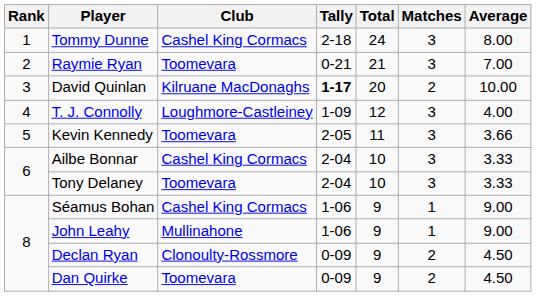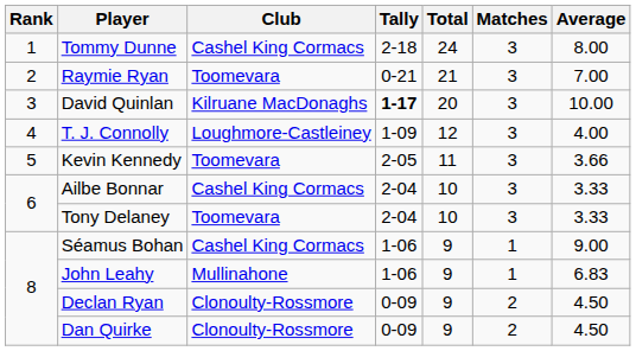 <table class="wikitable">
 <tr>
 <th>Rank</th>
 <th>Player</th>
 <th>Club</th>
 <th>Tally</th>
 <th>Total</th>
 <th>Matches</th>
 <th>Average</th>
 </tr>
 <tr>
 <td rowspan="1" style="text-align:center;">1</td>
 <td><a href='#'>Tommy Dunne</a></td>
 <td><a href='#'>Cashel King Cormacs</a></td>
 <td align=center>2-18</td>
 <td align=center>24</td>
 <td align=center>3</td>
 <td align=center>8.00</td>
 </tr>
 <tr>
 <td rowspan="1" style="text-align:center;">2</td>
 <td><a href='#'>Raymie Ryan</a></td>
 <td><a href='#'>Toomevara</a></td>
 <td align=center>0-21</td>
 <td align=center>21</td>
 <td align=center>3</td>
 <td align=center>7.00</td>
 </tr>
 <tr>
 <td rowspan="1" style="text-align:center;">3</td>
 <td>David Quinlan</td>
 <td><a href='#'>Kilruane MacDonaghs</a></td>
 <td align=center><strong>1-17</strong></td>
 <td align=center>20</td>
-<td align=center>2</td>
+<td align=center>3</td>
 <td align=center>10.00</td>
 </tr>
 <tr>
 <td rowspan="1" style="text-align:center;">4</td>
 <td><a href='#'>T. J. Connolly</a></td>
 <td><a href='#'>Loughmore-Castleiney</a></td>
 <td align=center>1-09</td>
 <td align=center>12</td>
 <td align=center>3</td>
 <td align=center>4.00</td>
 </tr>
 <tr>
 <td rowspan="1" style="text-align:center;">5</td>
 <td>Kevin Kennedy</td>
 <td><a href='#'>Toomevara</a></td>
 <td align=center>2-05</td>
 <td align=center>11</td>
 <td align=center>3</td>
 <td align=center>3.66</td>
 </tr>
 <tr>
 <td rowspan="2" style="text-align:center;">6</td>
 <td>Ailbe Bonnar</td>
 <td><a href='#'>Cashel King Cormacs</a></td>
 <td align=center>2-04</td>
 <td align=center>10</td>
 <td align=center>3</td>
 <td align=center>3.33</td>
 </tr>
 <tr>
 <td>Tony Delaney</td>
 <td><a href='#'>Toomevara</a></td>
 <td align=center>2-04</td>
 <td align=center>10</td>
 <td align=center>3</td>
 <td align=center>3.33</td>
 </tr>
 <tr>
 <td rowspan="4" style="text-align:center;">8</td>
 <td>Séamus Bohan</td>
 <td><a href='#'>Cashel King Cormacs</a></td>
 <td align=center>1-06</td>
 <td align=center>9</td>
 <td align=center>1</td>
 <td align=center>9.00</td>
 </tr>
 <tr>
 <td><a href='#'>John Leahy</a></td>
 <td><a href='#'>Mullinahone</a></td>
 <td align=center>1-06</td>
 <td align=center>9</td>
 <td align=center>1</td>
-<td align=center>9.00</td>
+<td align=center>6.83</td>
 </tr>
 <tr>
 <td><a href='#'>Declan Ryan</a></td>
 <td><a href='#'>Clonoulty-Rossmore</a></td>
 <td align=center>0-09</td>
 <td align=center>9</td>
 <td align=center>2</td>
 <td align=center>4.50</td>
 </tr>
 <tr>
 <td><a href='#'>Dan Quirke</a></td>
-<td><a href='#'>Toomevara</a></td>
+<td><a href='#'>Clonoulty-Rossmore</a></td>
 <td align=center>0-09</td>
 <td align=center>9</td>
 <td align=center>2</td>
 <td align=center>4.50</td>
 </tr>
 </table>
